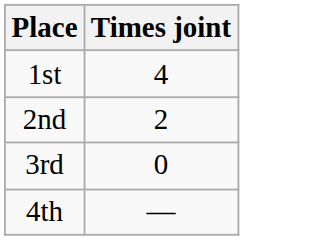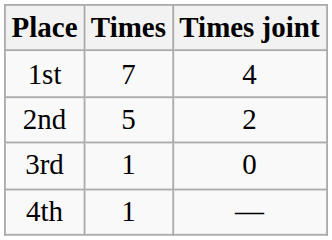 <table class="wikitable sortable" style="text-align: center;">
 <tr>
 <th>Place</th>
+<th>Times</th>
 <th>Times joint</th>
 </tr>
 <tr>
 <td>1st</td>
+<td>7</td>
 <td>4</td>
 </tr>
 <tr>
 <td>2nd</td>
+<td>5</td>
 <td>2</td>
 </tr>
 <tr>
 <td>3rd</td>
+<td>1</td>
 <td>0</td>
 </tr>
 <tr>
 <td>4th</td>
+<td>1</td>
 <td>—</td>
 </tr>
 </table>
